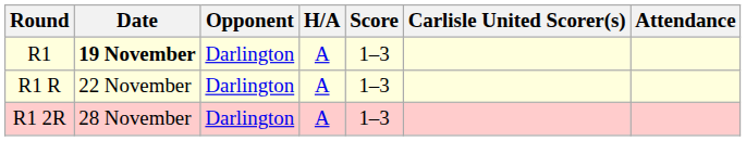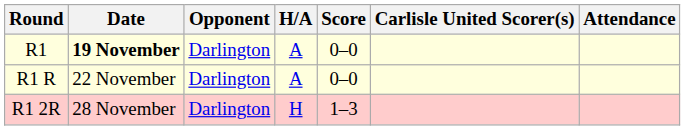 <table class="wikitable" style="text-align:center">
 <tr>
 <th>Round</th>
 <th>Date</th>
 <th>Opponent</th>
 <th>H/A</th>
 <th>Score</th>
 <th>Carlisle United Scorer(s)</th>
 <th>Attendance</th>
 </tr>
 <tr bgcolor=#ffffdd>
 <td>R1</td>
 <td align=left><strong>19 November</strong></td>
 <td align=left><a href='#'>Darlington</a></td>
 <td><a href='#'>A</a></td>
-<td>1–3</td>
+<td>0–0</td>
 <td align=left></td>
 <td></td>
 </tr>
 <tr bgcolor=#ffffdd>
 <td>R1 R</td>
 <td align=left>22 November</td>
 <td align=left><a href='#'>Darlington</a></td>
 <td><a href='#'>A</a></td>
-<td>1–3</td>
+<td>0–0</td>
 <td align=left></td>
 <td></td>
 </tr>
 <tr bgcolor=#FFCCCC>
 <td>R1 2R</td>
 <td align=left>28 November</td>
 <td align=left><a href='#'>Darlington</a></td>
-<td><a href='#'>A</a></td>
+<td><a href='#'>H</a></td>
 <td>1–3</td>
 <td align=left></td>
 <td></td>
 </tr>
 </table>
